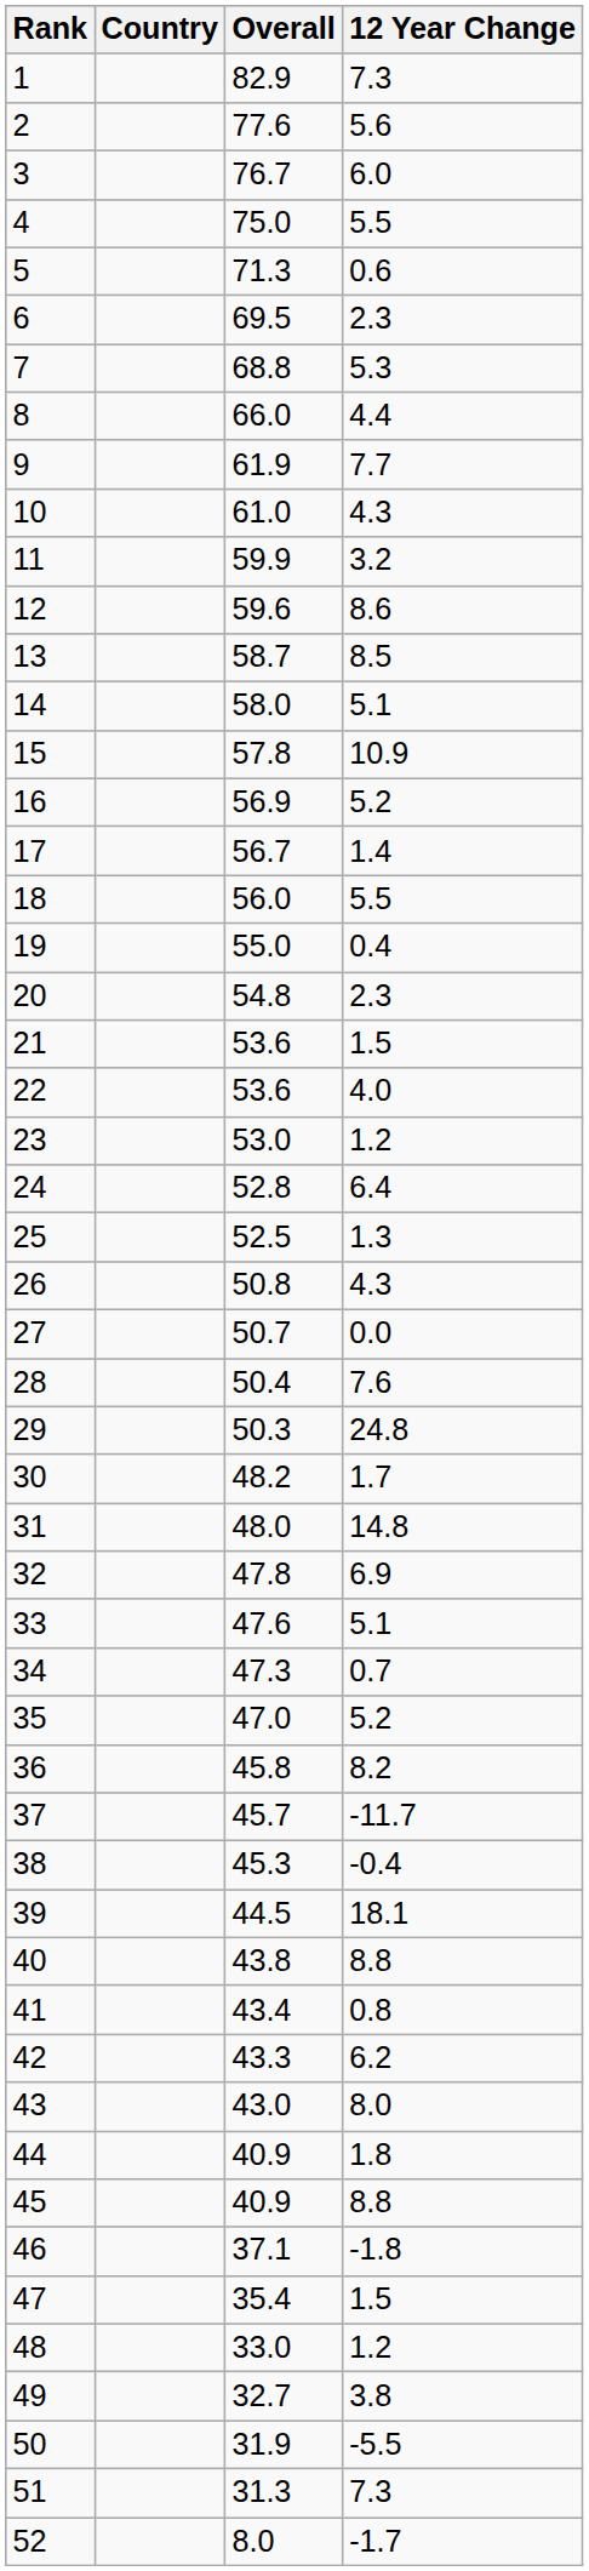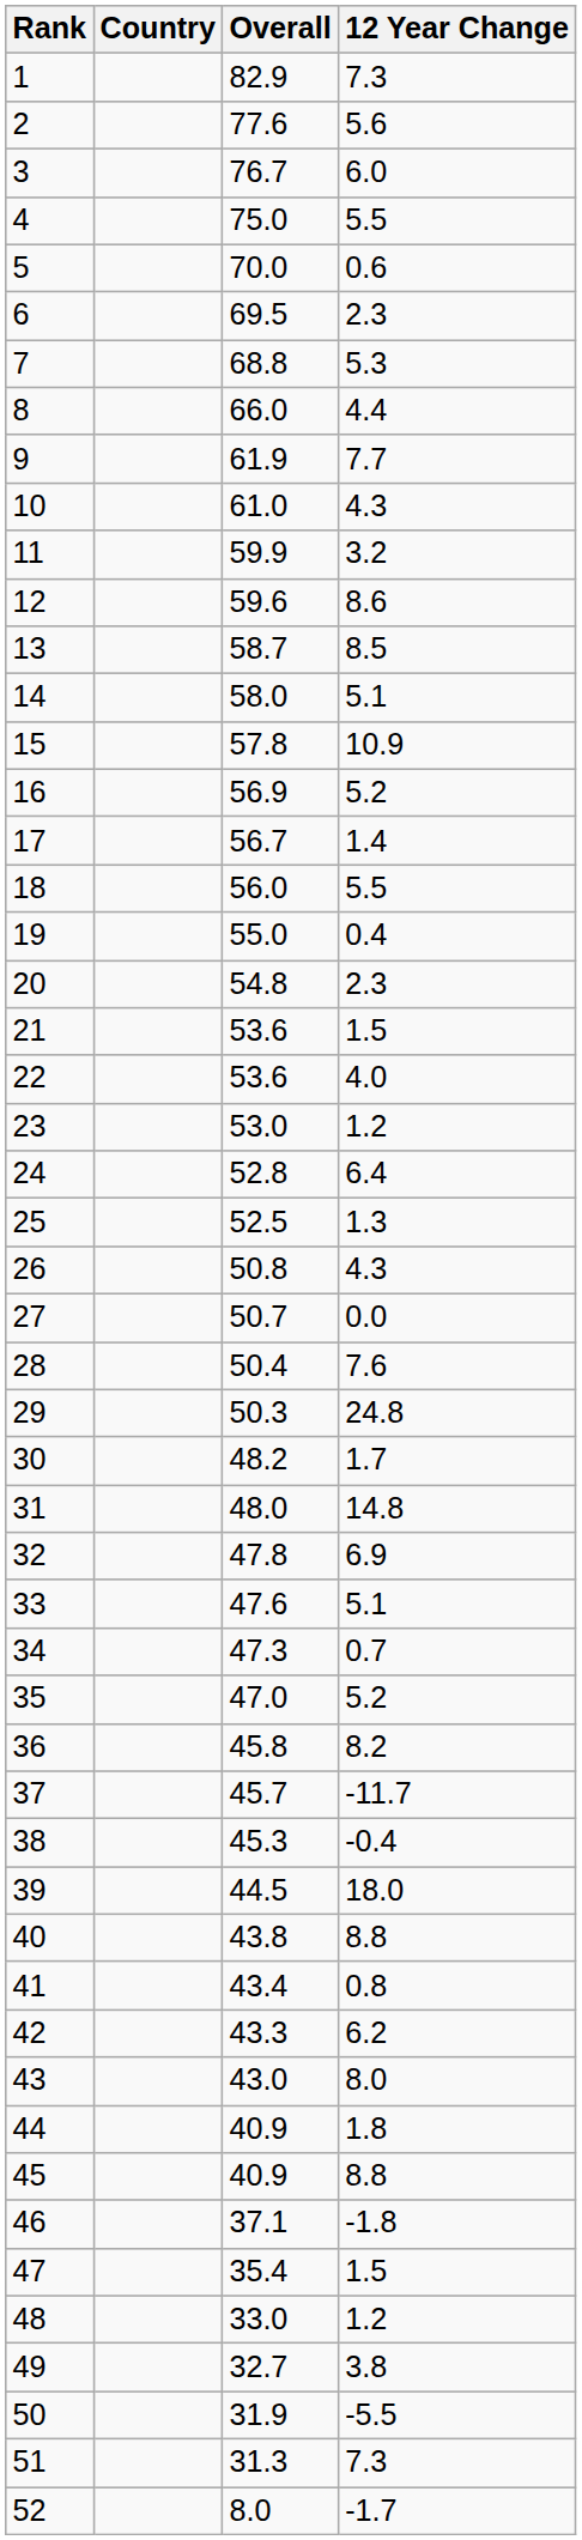 <table class="wikitable sortable">
 <tr>
 <th>Rank</th>
 <th>Country</th>
 <th>Overall</th>
 <th>12 Year Change</th>
 </tr>
 <tr>
 <td>1</td>
 <td></td>
 <td>82.9</td>
 <td> 7.3</td>
 </tr>
 <tr>
 <td>2</td>
 <td></td>
 <td>77.6</td>
 <td> 5.6</td>
 </tr>
 <tr>
 <td>3</td>
 <td></td>
 <td>76.7</td>
 <td> 6.0</td>
 </tr>
 <tr>
 <td>4</td>
 <td></td>
 <td>75.0</td>
 <td> 5.5</td>
 </tr>
 <tr>
 <td>5</td>
 <td></td>
-<td>71.3</td>
+<td>70.0</td>
 <td> 0.6</td>
 </tr>
 <tr>
 <td>6</td>
 <td></td>
 <td>69.5</td>
 <td> 2.3</td>
 </tr>
 <tr>
 <td>7</td>
 <td></td>
 <td>68.8</td>
 <td> 5.3</td>
 </tr>
 <tr>
 <td>8</td>
 <td></td>
 <td>66.0</td>
 <td> 4.4</td>
 </tr>
 <tr>
 <td>9</td>
 <td></td>
 <td>61.9</td>
 <td> 7.7</td>
 </tr>
 <tr>
 <td>10</td>
 <td></td>
 <td>61.0</td>
 <td> 4.3</td>
 </tr>
 <tr>
 <td>11</td>
 <td></td>
 <td>59.9</td>
 <td> 3.2</td>
 </tr>
 <tr>
 <td>12</td>
 <td></td>
 <td>59.6</td>
 <td> 8.6</td>
 </tr>
 <tr>
 <td>13</td>
 <td></td>
 <td>58.7</td>
 <td> 8.5</td>
 </tr>
 <tr>
 <td>14</td>
 <td></td>
 <td>58.0</td>
 <td> 5.1</td>
 </tr>
 <tr>
 <td>15</td>
 <td></td>
 <td>57.8</td>
 <td> 10.9</td>
 </tr>
 <tr>
 <td>16</td>
 <td></td>
 <td>56.9</td>
 <td> 5.2</td>
 </tr>
 <tr>
 <td>17</td>
 <td></td>
 <td>56.7</td>
 <td> 1.4</td>
 </tr>
 <tr>
 <td>18</td>
 <td></td>
 <td>56.0</td>
 <td> 5.5</td>
 </tr>
 <tr>
 <td>19</td>
 <td></td>
 <td>55.0</td>
 <td> 0.4</td>
 </tr>
 <tr>
 <td>20</td>
 <td></td>
 <td>54.8</td>
 <td> 2.3</td>
 </tr>
 <tr>
 <td>21</td>
 <td></td>
 <td>53.6</td>
 <td> 1.5</td>
 </tr>
 <tr>
 <td>22</td>
 <td></td>
 <td>53.6</td>
 <td> 4.0</td>
 </tr>
 <tr>
 <td>23</td>
 <td></td>
 <td>53.0</td>
 <td> 1.2</td>
 </tr>
 <tr>
 <td>24</td>
 <td></td>
 <td>52.8</td>
 <td> 6.4</td>
 </tr>
 <tr>
 <td>25</td>
 <td></td>
 <td>52.5</td>
 <td> 1.3</td>
 </tr>
 <tr>
 <td>26</td>
 <td></td>
 <td>50.8</td>
 <td> 4.3</td>
 </tr>
 <tr>
 <td>27</td>
 <td></td>
 <td>50.7</td>
 <td> 0.0</td>
 </tr>
 <tr>
 <td>28</td>
 <td></td>
 <td>50.4</td>
 <td> 7.6</td>
 </tr>
 <tr>
 <td>29</td>
 <td></td>
 <td>50.3</td>
 <td> 24.8</td>
 </tr>
 <tr>
 <td>30</td>
 <td></td>
 <td>48.2</td>
 <td> 1.7</td>
 </tr>
 <tr>
 <td>31</td>
 <td></td>
 <td>48.0</td>
 <td> 14.8</td>
 </tr>
 <tr>
 <td>32</td>
 <td></td>
 <td>47.8</td>
 <td> 6.9</td>
 </tr>
 <tr>
 <td>33</td>
 <td></td>
 <td>47.6</td>
 <td> 5.1</td>
 </tr>
 <tr>
 <td>34</td>
 <td></td>
 <td>47.3</td>
 <td> 0.7</td>
 </tr>
 <tr>
 <td>35</td>
 <td></td>
 <td>47.0</td>
 <td> 5.2</td>
 </tr>
 <tr>
 <td>36</td>
 <td></td>
 <td>45.8</td>
 <td> 8.2</td>
 </tr>
 <tr>
 <td>37</td>
 <td></td>
 <td>45.7</td>
 <td> -11.7</td>
 </tr>
 <tr>
 <td>38</td>
 <td></td>
 <td>45.3</td>
 <td> -0.4</td>
 </tr>
 <tr>
 <td>39</td>
 <td></td>
 <td>44.5</td>
-<td> 18.1</td>
+<td> 18.0</td>
 </tr>
 <tr>
 <td>40</td>
 <td></td>
 <td>43.8</td>
 <td> 8.8</td>
 </tr>
 <tr>
 <td>41</td>
 <td></td>
 <td>43.4</td>
 <td> 0.8</td>
 </tr>
 <tr>
 <td>42</td>
 <td></td>
 <td>43.3</td>
 <td> 6.2</td>
 </tr>
 <tr>
 <td>43</td>
 <td></td>
 <td>43.0</td>
 <td> 8.0</td>
 </tr>
 <tr>
 <td>44</td>
 <td></td>
 <td>40.9</td>
 <td> 1.8</td>
 </tr>
 <tr>
 <td>45</td>
 <td></td>
 <td>40.9</td>
 <td> 8.8</td>
 </tr>
 <tr>
 <td>46</td>
 <td></td>
 <td>37.1</td>
 <td> -1.8</td>
 </tr>
 <tr>
 <td>47</td>
 <td></td>
 <td>35.4</td>
 <td> 1.5</td>
 </tr>
 <tr>
 <td>48</td>
 <td></td>
 <td>33.0</td>
 <td> 1.2</td>
 </tr>
 <tr>
 <td>49</td>
 <td></td>
 <td>32.7</td>
 <td> 3.8</td>
 </tr>
 <tr>
 <td>50</td>
 <td></td>
 <td>31.9</td>
 <td> -5.5</td>
 </tr>
 <tr>
 <td>51</td>
 <td></td>
 <td>31.3</td>
 <td> 7.3</td>
 </tr>
 <tr>
 <td>52</td>
 <td></td>
 <td>8.0</td>
 <td> -1.7</td>
 </tr>
 </table>
